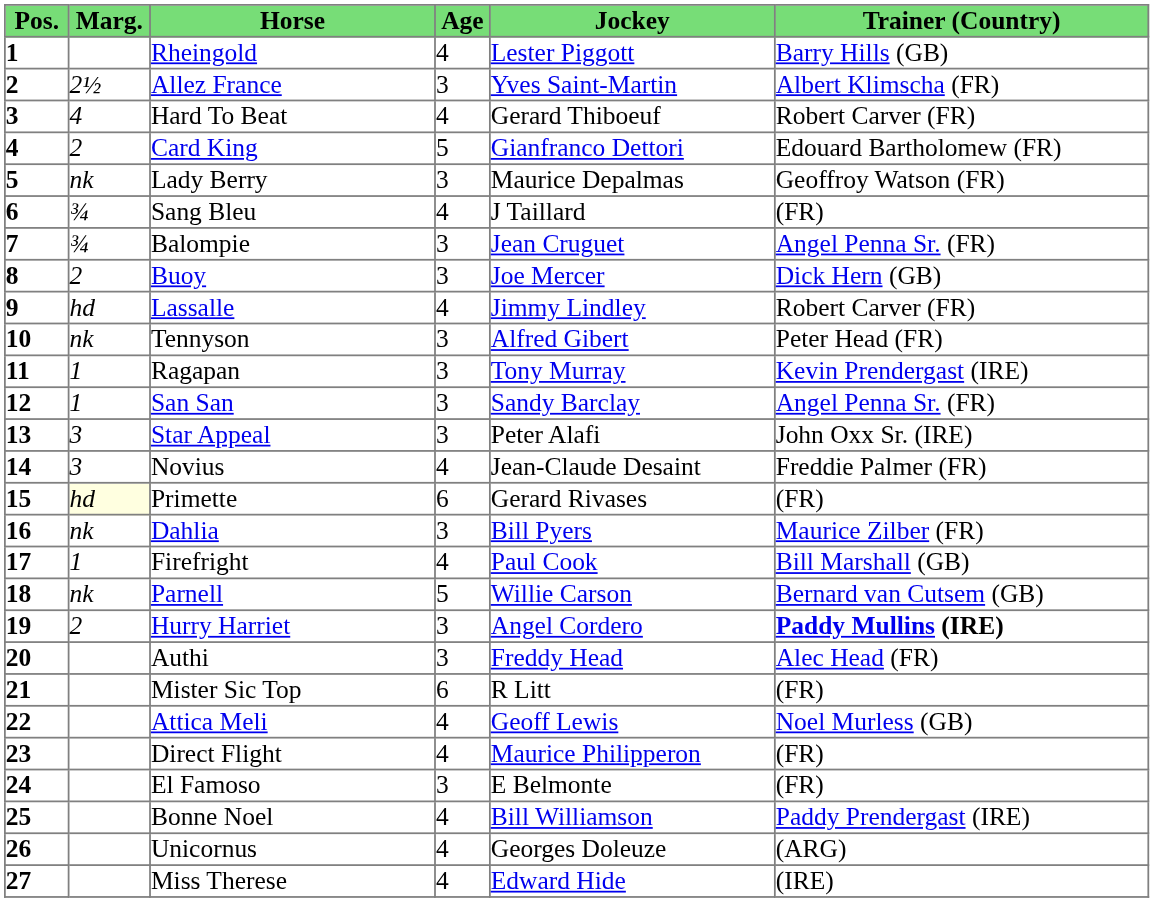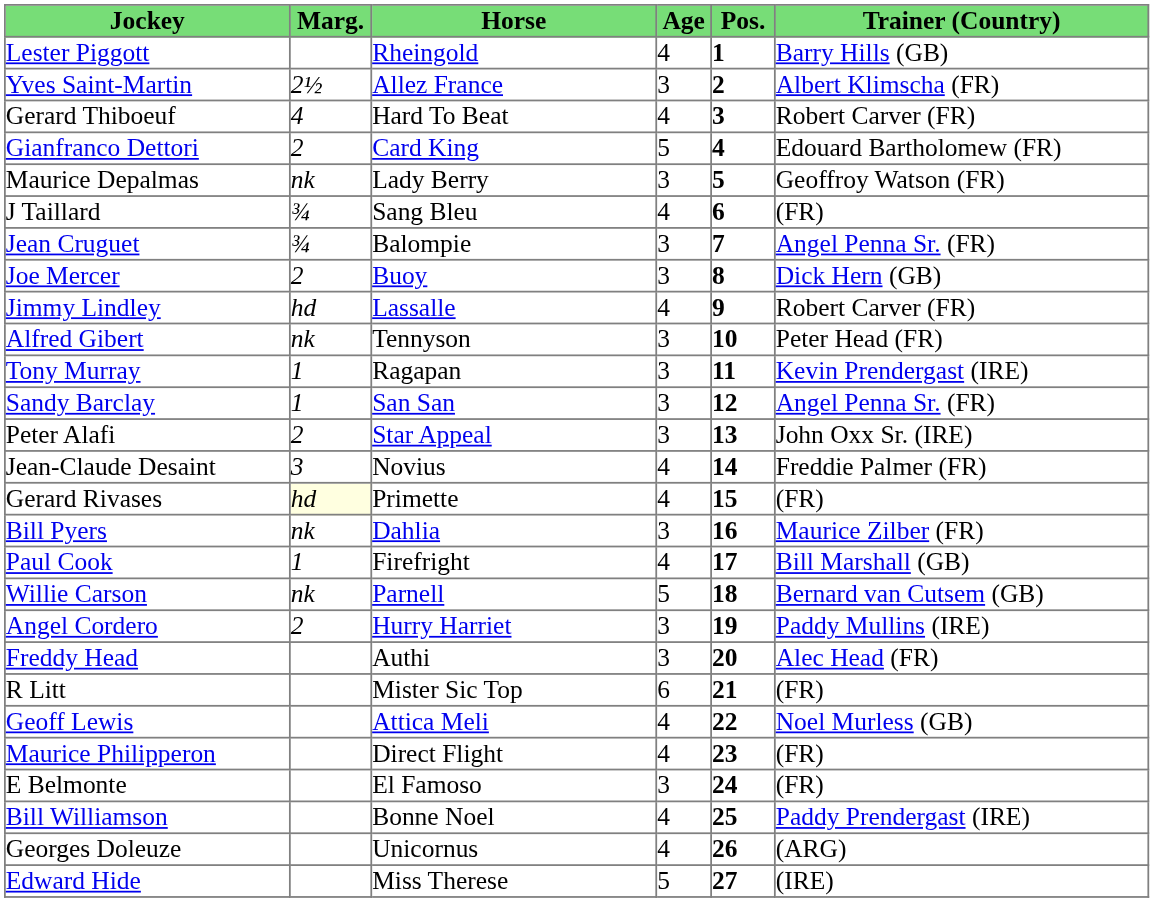 <table class = "sortable" | border="1" cellpadding="0" style="border-collapse: collapse; font-size:90%">
 <tr style="background:#7d7; text-align:center;">
-<th style="width:35px;"><strong>Pos.</strong></th>
+<th style="width:160px;"><strong>Jockey</strong></th>
 <th style="width:45px;"><strong>Marg.</strong></th>
 <th style="width:160px;"><strong>Horse</strong></th>
 <th style="width:30px;"><strong>Age</strong></th>
-<th style="width:160px;"><strong>Jockey</strong></th>
+<th style="width:35px;"><strong>Pos.</strong></th>
 <th style="width:210px;"><strong>Trainer (Country)</strong></th>
 </tr>
 <tr>
-<td><strong>1</strong></td>
+<td><a href='#'>Lester Piggott</a></td>
 <td></td>
 <td><a href='#'>Rheingold</a></td>
 <td>4</td>
-<td><a href='#'>Lester Piggott</a></td>
+<td><strong>1</strong></td>
 <td><a href='#'>Barry Hills</a> (GB)</td>
 </tr>
 <tr>
-<td><strong>2</strong></td>
+<td><a href='#'>Yves Saint-Martin</a></td>
 <td><em>2½</em></td>
 <td><a href='#'>Allez France</a></td>
 <td>3</td>
-<td><a href='#'>Yves Saint-Martin</a></td>
+<td><strong>2</strong></td>
 <td><a href='#'>Albert Klimscha</a> (FR)</td>
 </tr>
 <tr>
-<td><strong>3</strong></td>
+<td>Gerard Thiboeuf</td>
 <td><em>4</em></td>
 <td>Hard To Beat</td>
 <td>4</td>
-<td>Gerard Thiboeuf</td>
+<td><strong>3</strong></td>
 <td>Robert Carver (FR)</td>
 </tr>
 <tr>
-<td><strong>4</strong></td>
+<td><a href='#'>Gianfranco Dettori</a></td>
 <td><em>2</em></td>
 <td><a href='#'>Card King</a></td>
 <td>5</td>
-<td><a href='#'>Gianfranco Dettori</a></td>
+<td><strong>4</strong></td>
 <td>Edouard Bartholomew (FR)</td>
 </tr>
 <tr>
-<td><strong>5</strong></td>
+<td>Maurice Depalmas</td>
 <td><em>nk</em></td>
 <td>Lady Berry</td>
 <td>3</td>
-<td>Maurice Depalmas</td>
+<td><strong>5</strong></td>
 <td>Geoffroy Watson (FR)</td>
 </tr>
 <tr>
-<td><strong>6</strong></td>
+<td>J Taillard</td>
 <td><em>¾</em></td>
 <td>Sang Bleu</td>
 <td>4</td>
-<td>J Taillard</td>
+<td><strong>6</strong></td>
 <td>(FR)</td>
 </tr>
 <tr>
-<td><strong>7</strong></td>
+<td><a href='#'>Jean Cruguet</a></td>
 <td><em>¾</em></td>
 <td>Balompie</td>
 <td>3</td>
-<td><a href='#'>Jean Cruguet</a></td>
+<td><strong>7</strong></td>
 <td><a href='#'>Angel Penna Sr.</a> (FR)</td>
 </tr>
 <tr>
-<td><strong>8</strong></td>
+<td><a href='#'>Joe Mercer</a></td>
 <td><em>2</em></td>
 <td><a href='#'>Buoy</a></td>
 <td>3</td>
-<td><a href='#'>Joe Mercer</a></td>
+<td><strong>8</strong></td>
 <td><a href='#'>Dick Hern</a> (GB)</td>
 </tr>
 <tr>
-<td><strong>9</strong></td>
+<td><a href='#'>Jimmy Lindley</a></td>
 <td><em>hd</em></td>
 <td><a href='#'>Lassalle</a></td>
 <td>4</td>
-<td><a href='#'>Jimmy Lindley</a></td>
+<td><strong>9</strong></td>
 <td>Robert Carver (FR)</td>
 </tr>
 <tr>
-<td><strong>10</strong></td>
+<td><a href='#'>Alfred Gibert</a></td>
 <td><em>nk</em></td>
 <td>Tennyson</td>
 <td>3</td>
-<td><a href='#'>Alfred Gibert</a></td>
+<td><strong>10</strong></td>
 <td>Peter Head (FR)</td>
 </tr>
 <tr>
-<td><strong>11</strong></td>
+<td><a href='#'>Tony Murray</a></td>
 <td><em>1</em></td>
 <td>Ragapan</td>
 <td>3</td>
-<td><a href='#'>Tony Murray</a></td>
+<td><strong>11</strong></td>
 <td><a href='#'>Kevin Prendergast</a> (IRE)</td>
 </tr>
 <tr>
-<td><strong>12</strong></td>
+<td><a href='#'>Sandy Barclay</a></td>
 <td><em>1</em></td>
 <td><a href='#'>San San</a></td>
 <td>3</td>
-<td><a href='#'>Sandy Barclay</a></td>
+<td><strong>12</strong></td>
 <td><a href='#'>Angel Penna Sr.</a> (FR)</td>
 </tr>
 <tr>
-<td><strong>13</strong></td>
-<td><em>3</em></td>
+<td>Peter Alafi</td>
+<td><em>2</em></td>
 <td><a href='#'>Star Appeal</a></td>
 <td>3</td>
-<td>Peter Alafi</td>
+<td><strong>13</strong></td>
 <td>John Oxx Sr. (IRE)</td>
 </tr>
 <tr>
-<td><strong>14</strong></td>
+<td>Jean-Claude Desaint</td>
 <td><em>3</em></td>
 <td>Novius</td>
 <td>4</td>
-<td>Jean-Claude Desaint</td>
+<td><strong>14</strong></td>
 <td>Freddie Palmer (FR)</td>
 </tr>
 <tr>
-<td><strong>15</strong></td>
+<td>Gerard Rivases</td>
 <td style="background: lightyellow;"><em>hd</em></td>
 <td>Primette</td>
-<td>6</td>
-<td>Gerard Rivases</td>
+<td>4</td>
+<td><strong>15</strong></td>
 <td>(FR)</td>
 </tr>
 <tr>
-<td><strong>16</strong></td>
+<td><a href='#'>Bill Pyers</a></td>
 <td><em>nk</em></td>
 <td><a href='#'>Dahlia</a></td>
 <td>3</td>
-<td><a href='#'>Bill Pyers</a></td>
+<td><strong>16</strong></td>
 <td><a href='#'>Maurice Zilber</a> (FR)</td>
 </tr>
 <tr>
-<td><strong>17</strong></td>
+<td><a href='#'>Paul Cook</a></td>
 <td><em>1</em></td>
 <td>Firefright</td>
 <td>4</td>
-<td><a href='#'>Paul Cook</a></td>
+<td><strong>17</strong></td>
 <td><a href='#'>Bill Marshall</a> (GB)</td>
 </tr>
 <tr>
-<td><strong>18</strong></td>
+<td><a href='#'>Willie Carson</a></td>
 <td><em>nk</em></td>
 <td><a href='#'>Parnell</a></td>
 <td>5</td>
-<td><a href='#'>Willie Carson</a></td>
+<td><strong>18</strong></td>
 <td><a href='#'>Bernard van Cutsem</a> (GB)</td>
 </tr>
 <tr>
-<td><strong>19</strong></td>
+<td><a href='#'>Angel Cordero</a></td>
 <td><em>2</em></td>
 <td><a href='#'>Hurry Harriet</a></td>
 <td>3</td>
-<td><a href='#'>Angel Cordero</a></td>
-<td><strong><a href='#'>Paddy Mullins</a> (IRE)</strong></td>
+<td><strong>19</strong></td>
+<td><a href='#'>Paddy Mullins</a> (IRE)</td>
 </tr>
 <tr>
-<td><strong>20</strong></td>
+<td><a href='#'>Freddy Head</a></td>
 <td></td>
 <td>Authi</td>
 <td>3</td>
-<td><a href='#'>Freddy Head</a></td>
+<td><strong>20</strong></td>
 <td><a href='#'>Alec Head</a> (FR)</td>
 </tr>
 <tr>
-<td><strong>21</strong></td>
+<td>R Litt</td>
 <td></td>
 <td>Mister Sic Top</td>
 <td>6</td>
-<td>R Litt</td>
+<td><strong>21</strong></td>
 <td>(FR)</td>
 </tr>
 <tr>
-<td><strong>22</strong></td>
+<td><a href='#'>Geoff Lewis</a></td>
 <td></td>
 <td><a href='#'>Attica Meli</a></td>
 <td>4</td>
-<td><a href='#'>Geoff Lewis</a></td>
+<td><strong>22</strong></td>
 <td><a href='#'>Noel Murless</a> (GB)</td>
 </tr>
 <tr>
-<td><strong>23</strong></td>
+<td><a href='#'>Maurice Philipperon</a></td>
 <td></td>
 <td>Direct Flight</td>
 <td>4</td>
-<td><a href='#'>Maurice Philipperon</a></td>
+<td><strong>23</strong></td>
 <td>(FR)</td>
 </tr>
 <tr>
-<td><strong>24</strong></td>
+<td>E Belmonte</td>
 <td></td>
 <td>El Famoso</td>
 <td>3</td>
-<td>E Belmonte</td>
+<td><strong>24</strong></td>
 <td>(FR)</td>
 </tr>
 <tr>
-<td><strong>25</strong></td>
+<td><a href='#'>Bill Williamson</a></td>
 <td></td>
 <td>Bonne Noel</td>
 <td>4</td>
-<td><a href='#'>Bill Williamson</a></td>
+<td><strong>25</strong></td>
 <td><a href='#'>Paddy Prendergast</a> (IRE)</td>
 </tr>
 <tr>
-<td><strong>26</strong></td>
+<td>Georges Doleuze</td>
 <td></td>
 <td>Unicornus</td>
 <td>4</td>
-<td>Georges Doleuze</td>
+<td><strong>26</strong></td>
 <td>(ARG)</td>
 </tr>
 <tr>
-<td><strong>27</strong></td>
+<td><a href='#'>Edward Hide</a></td>
 <td></td>
 <td>Miss Therese</td>
-<td>4</td>
-<td><a href='#'>Edward Hide</a></td>
+<td>5</td>
+<td><strong>27</strong></td>
 <td>(IRE)</td>
 </tr>
 </table>
